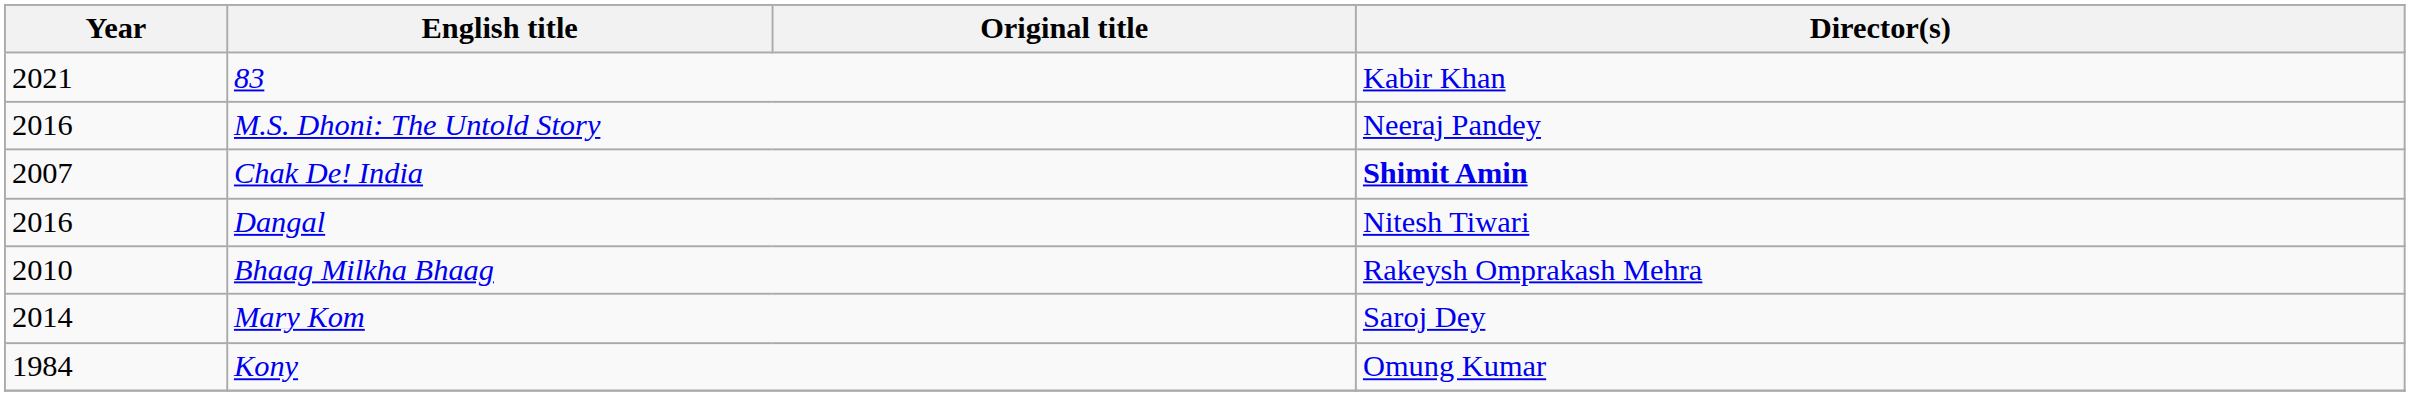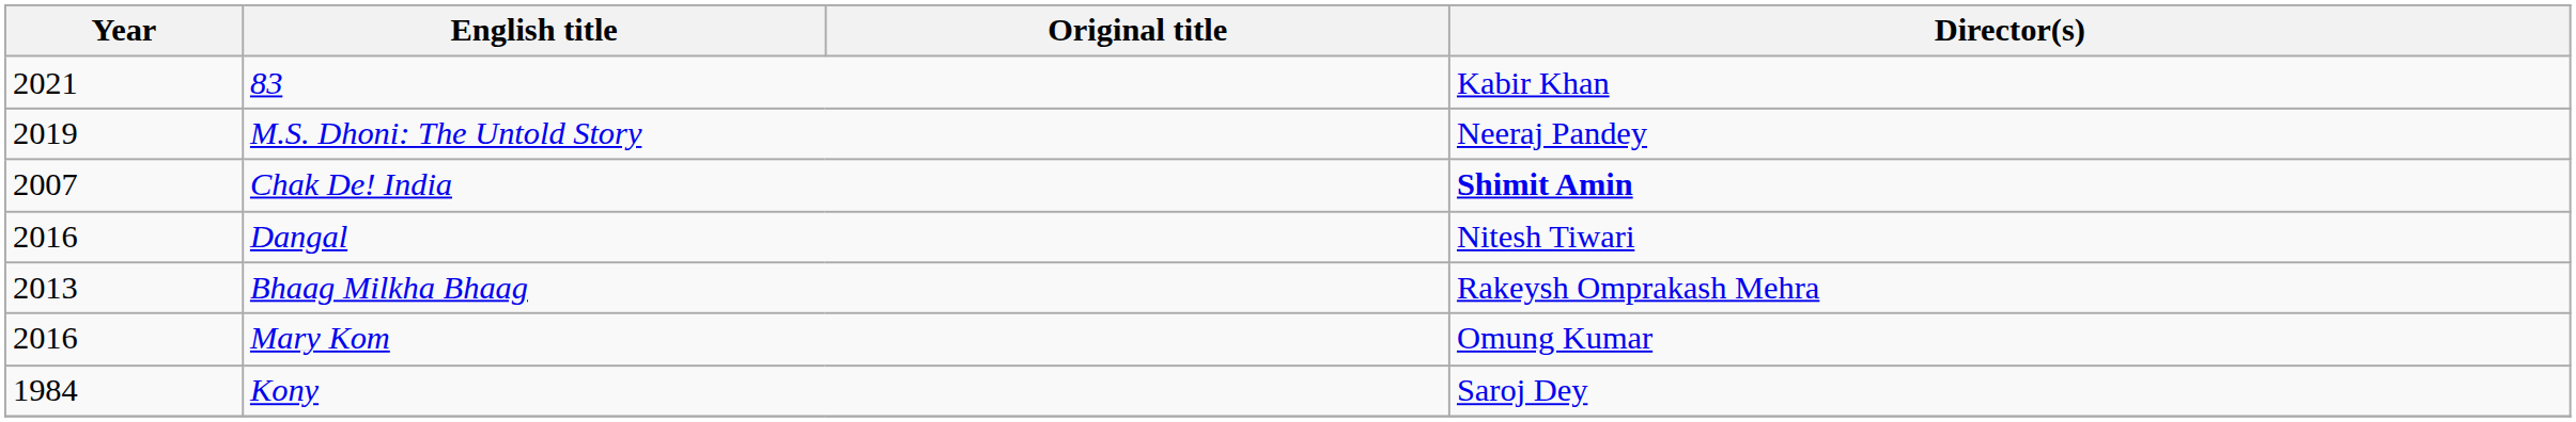 <table class="sortable wikitable" style="width:100%; margin-bottom:4px" cellpadding="5">
 <tr>
 <th scope="col">Year</th>
 <th scope="col">English title</th>
 <th scope="col">Original title</th>
 <th scope="col">Director(s)</th>
 </tr>
 <tr>
 <td>2021</td>
 <td colspan=2><em><a href='#'>83</a></em></td>
 <td><a href='#'>Kabir Khan</a></td>
 </tr>
 <tr>
-<td>2016</td>
+<td>2019</td>
 <td colspan=2><em><a href='#'>M.S. Dhoni: The Untold Story</a></em></td>
 <td><a href='#'>Neeraj Pandey</a></td>
 </tr>
 <tr>
 <td>2007</td>
 <td colspan=2><em><a href='#'>Chak De! India</a></em></td>
 <td><strong><a href='#'>Shimit Amin</a></strong></td>
 </tr>
 <tr>
 <td>2016</td>
 <td colspan=2><em><a href='#'>Dangal</a></em></td>
 <td><a href='#'>Nitesh Tiwari</a></td>
 </tr>
 <tr>
-<td>2010</td>
+<td>2013</td>
 <td colspan=2><em><a href='#'>Bhaag Milkha Bhaag</a></em></td>
 <td><a href='#'>Rakeysh Omprakash Mehra</a></td>
 </tr>
 <tr>
-<td>2014</td>
+<td>2016</td>
 <td colspan=2><em><a href='#'>Mary Kom</a></em></td>
-<td><a href='#'>Saroj Dey</a></td>
+<td><a href='#'>Omung Kumar</a></td>
 </tr>
 <tr>
 <td>1984</td>
 <td colspan=2><em><a href='#'>Kony</a></em></td>
-<td><a href='#'>Omung Kumar</a></td>
+<td><a href='#'>Saroj Dey</a></td>
 </tr>
 <tr>
 </tr>
 </table>
